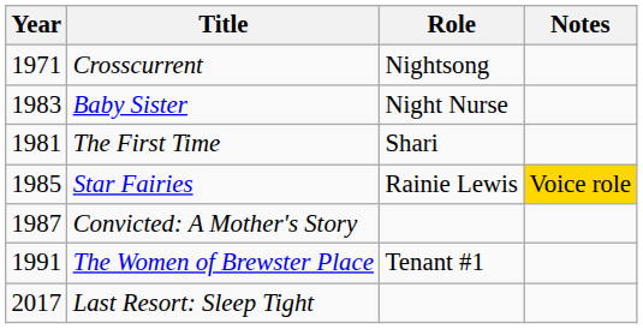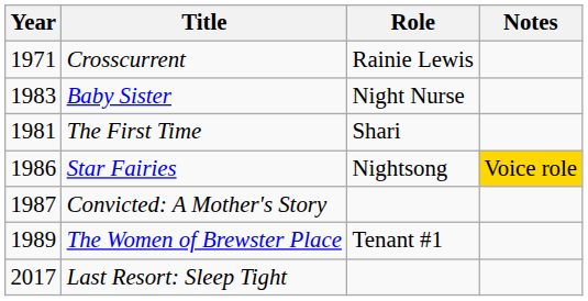 <table class = "wikitable sortable">
 <tr>
 <th>Year</th>
 <th>Title</th>
 <th>Role</th>
 <th class = "unsortable">Notes</th>
 </tr>
 <tr>
 <td>1971</td>
 <td><em>Crosscurrent</em></td>
-<td>Nightsong</td>
+<td>Rainie Lewis</td>
 <td></td>
 </tr>
 <tr>
 <td>1983</td>
 <td><em><a href='#'>Baby Sister</a></em></td>
 <td>Night Nurse</td>
 <td></td>
 </tr>
 <tr>
 <td>1981</td>
 <td><em>The First Time</em></td>
 <td>Shari</td>
 <td></td>
 </tr>
 <tr>
-<td>1985</td>
+<td>1986</td>
 <td><em><a href='#'>Star Fairies</a></em></td>
-<td>Rainie Lewis</td>
+<td>Nightsong</td>
 <td style="background: gold;">Voice role</td>
 </tr>
 <tr>
 <td>1987</td>
 <td><em>Convicted: A Mother's Story</em></td>
 <td></td>
 <td></td>
 </tr>
 <tr>
-<td>1991</td>
+<td>1989</td>
 <td><em><a href='#'>The Women of Brewster Place</a></em></td>
 <td>Tenant #1</td>
 <td></td>
 </tr>
 <tr>
 <td>2017</td>
 <td><em>Last Resort: Sleep Tight </em></td>
 <td></td>
 <td></td>
 </tr>
 </table>
